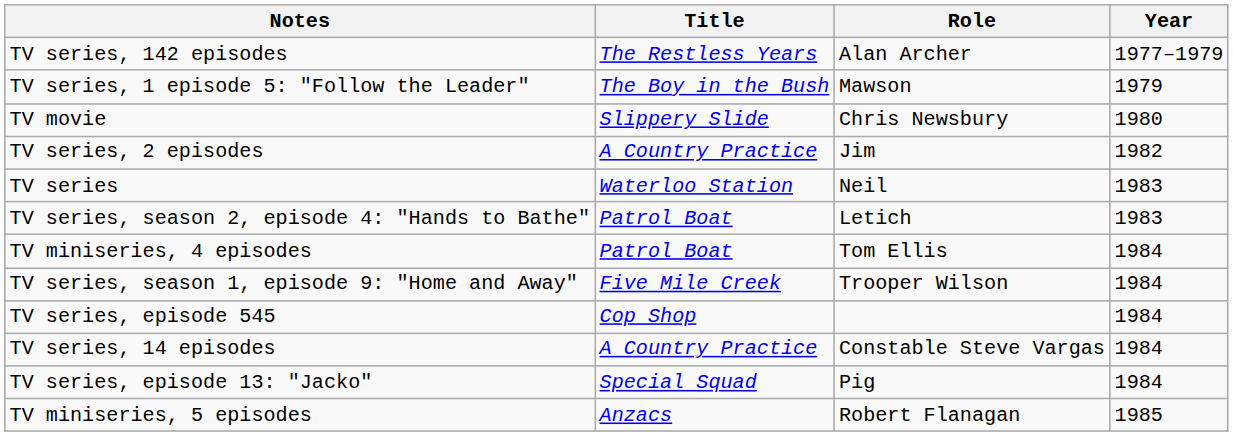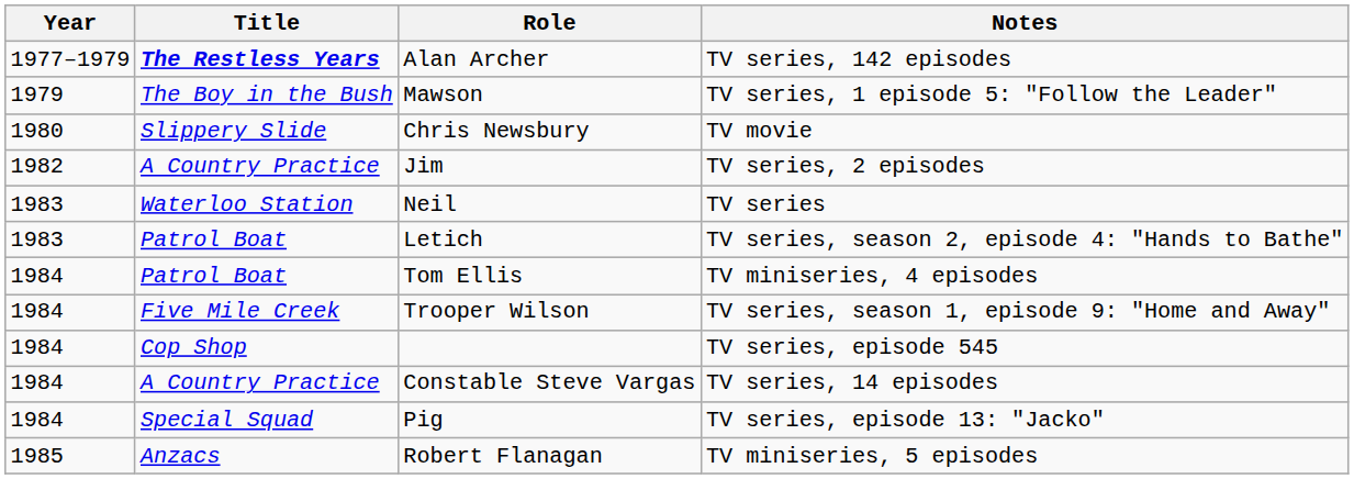 <table class="wikitable plainrowheaders sortable">
 <tr>
-<th scope="col" class="unsortable">Notes</th>
+<th>Year</th>
 <th>Title</th>
 <th>Role</th>
-<th>Year</th>
+<th scope="col" class="unsortable">Notes</th>
 </tr>
 <tr>
+<td>1977–1979</td>
+<td><strong><em><a href='#'>The Restless Years</a></em></strong></td>
+<td>Alan Archer</td>
 <td>TV series, 142 episodes</td>
-<td><em><a href='#'>The Restless Years</a></em></td>
-<td>Alan Archer</td>
-<td>1977–1979</td>
 </tr>
 <tr>
-<td>TV series, 1 episode 5: "Follow the Leader"</td>
+<td>1979</td>
 <td><em><a href='#'>The Boy in the Bush</a></em></td>
 <td>Mawson</td>
-<td>1979</td>
+<td>TV series, 1 episode 5: "Follow the Leader"</td>
 </tr>
 <tr>
-<td>TV movie</td>
+<td>1980</td>
 <td><em><a href='#'>Slippery Slide</a></em></td>
 <td>Chris Newsbury</td>
-<td>1980</td>
+<td>TV movie</td>
 </tr>
 <tr>
-<td>TV series, 2 episodes</td>
+<td>1982</td>
 <td><em><a href='#'>A Country Practice</a></em></td>
 <td>Jim</td>
-<td>1982</td>
+<td>TV series, 2 episodes</td>
 </tr>
 <tr>
-<td>TV series</td>
+<td>1983</td>
 <td><em><a href='#'>Waterloo Station</a></em></td>
 <td>Neil</td>
-<td>1983</td>
+<td>TV series</td>
 </tr>
 <tr>
-<td>TV series, season 2, episode 4: "Hands to Bathe"</td>
+<td>1983</td>
 <td><em><a href='#'>Patrol Boat</a></em></td>
 <td>Letich</td>
-<td>1983</td>
+<td>TV series, season 2, episode 4: "Hands to Bathe"</td>
 </tr>
 <tr>
-<td>TV miniseries, 4 episodes</td>
+<td>1984</td>
 <td><em><a href='#'>Patrol Boat</a></em></td>
 <td>Tom Ellis</td>
-<td>1984</td>
+<td>TV miniseries, 4 episodes</td>
 </tr>
 <tr>
-<td>TV series, season 1, episode 9: "Home and Away"</td>
+<td>1984</td>
 <td><em><a href='#'>Five Mile Creek</a></em></td>
 <td>Trooper Wilson</td>
-<td>1984</td>
+<td>TV series, season 1, episode 9: "Home and Away"</td>
 </tr>
 <tr>
-<td>TV series, episode 545</td>
+<td>1984</td>
 <td><em><a href='#'>Cop Shop</a></em></td>
 <td></td>
-<td>1984</td>
+<td>TV series, episode 545</td>
 </tr>
 <tr>
-<td>TV series, 14 episodes</td>
+<td>1984</td>
 <td><em><a href='#'>A Country Practice</a></em></td>
 <td>Constable Steve Vargas</td>
-<td>1984</td>
+<td>TV series, 14 episodes</td>
 </tr>
 <tr>
-<td>TV series, episode 13: "Jacko"</td>
+<td>1984</td>
 <td><em><a href='#'>Special Squad</a></em></td>
 <td>Pig</td>
-<td>1984</td>
+<td>TV series, episode 13: "Jacko"</td>
 </tr>
 <tr>
-<td>TV miniseries, 5 episodes</td>
+<td>1985</td>
 <td><em><a href='#'>Anzacs</a></em></td>
 <td>Robert Flanagan</td>
-<td>1985</td>
+<td>TV miniseries, 5 episodes</td>
 </tr>
 </table>
